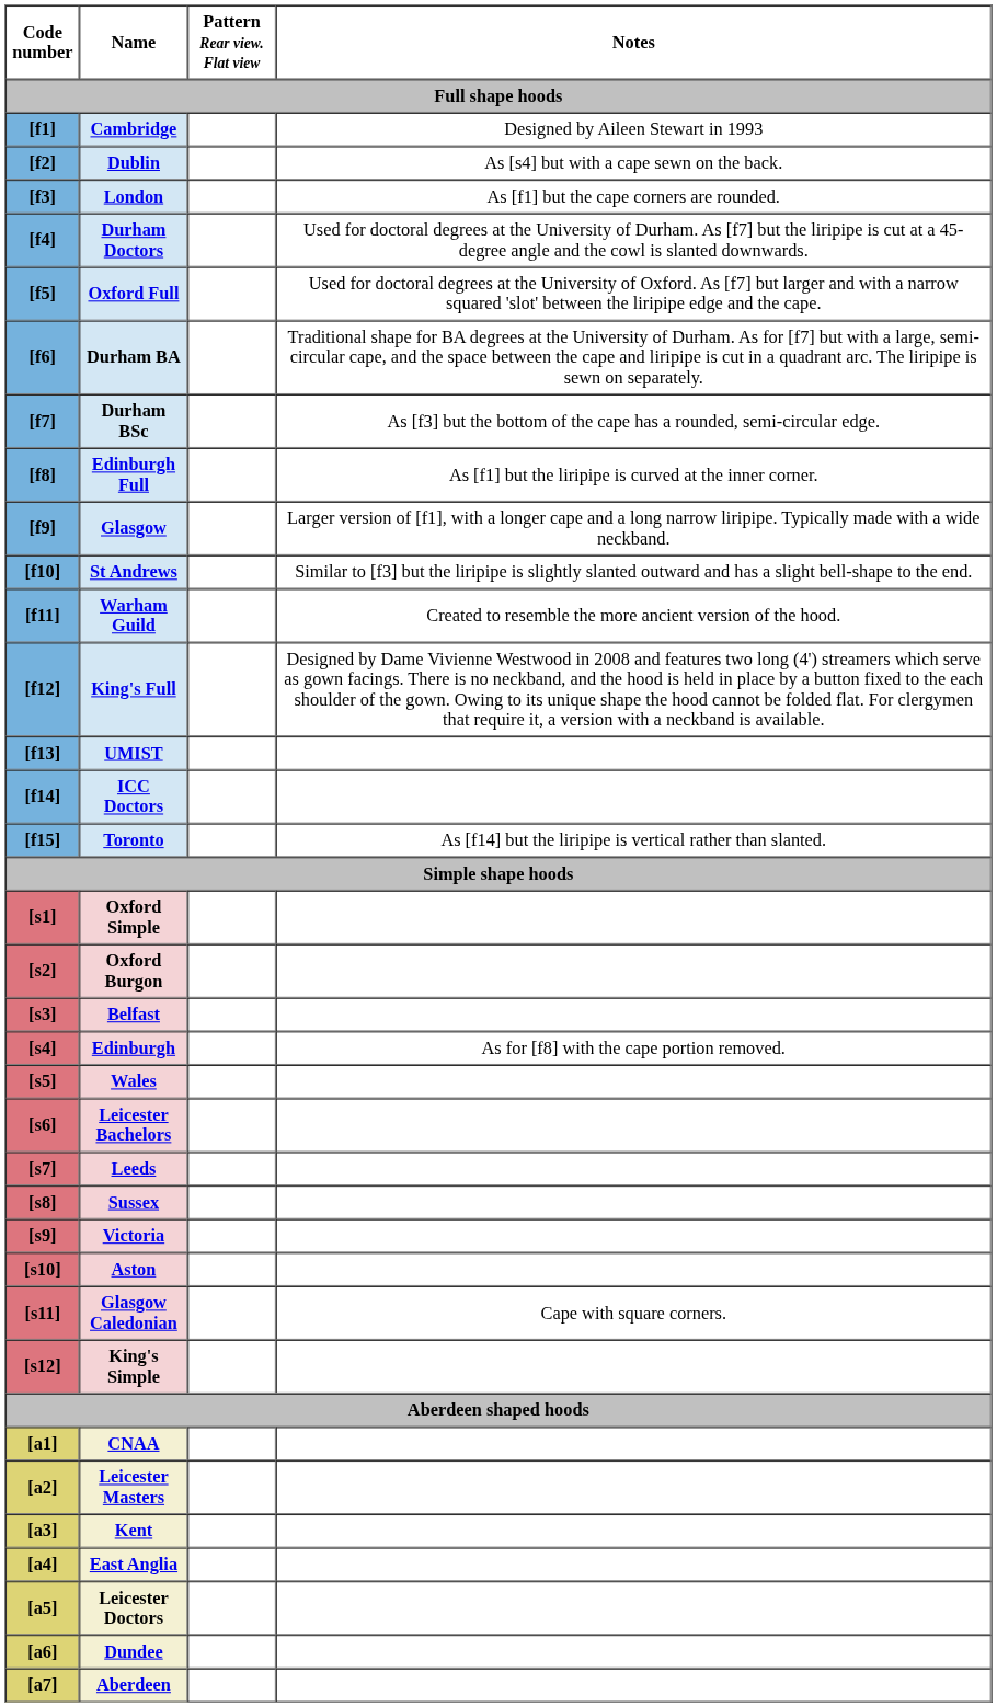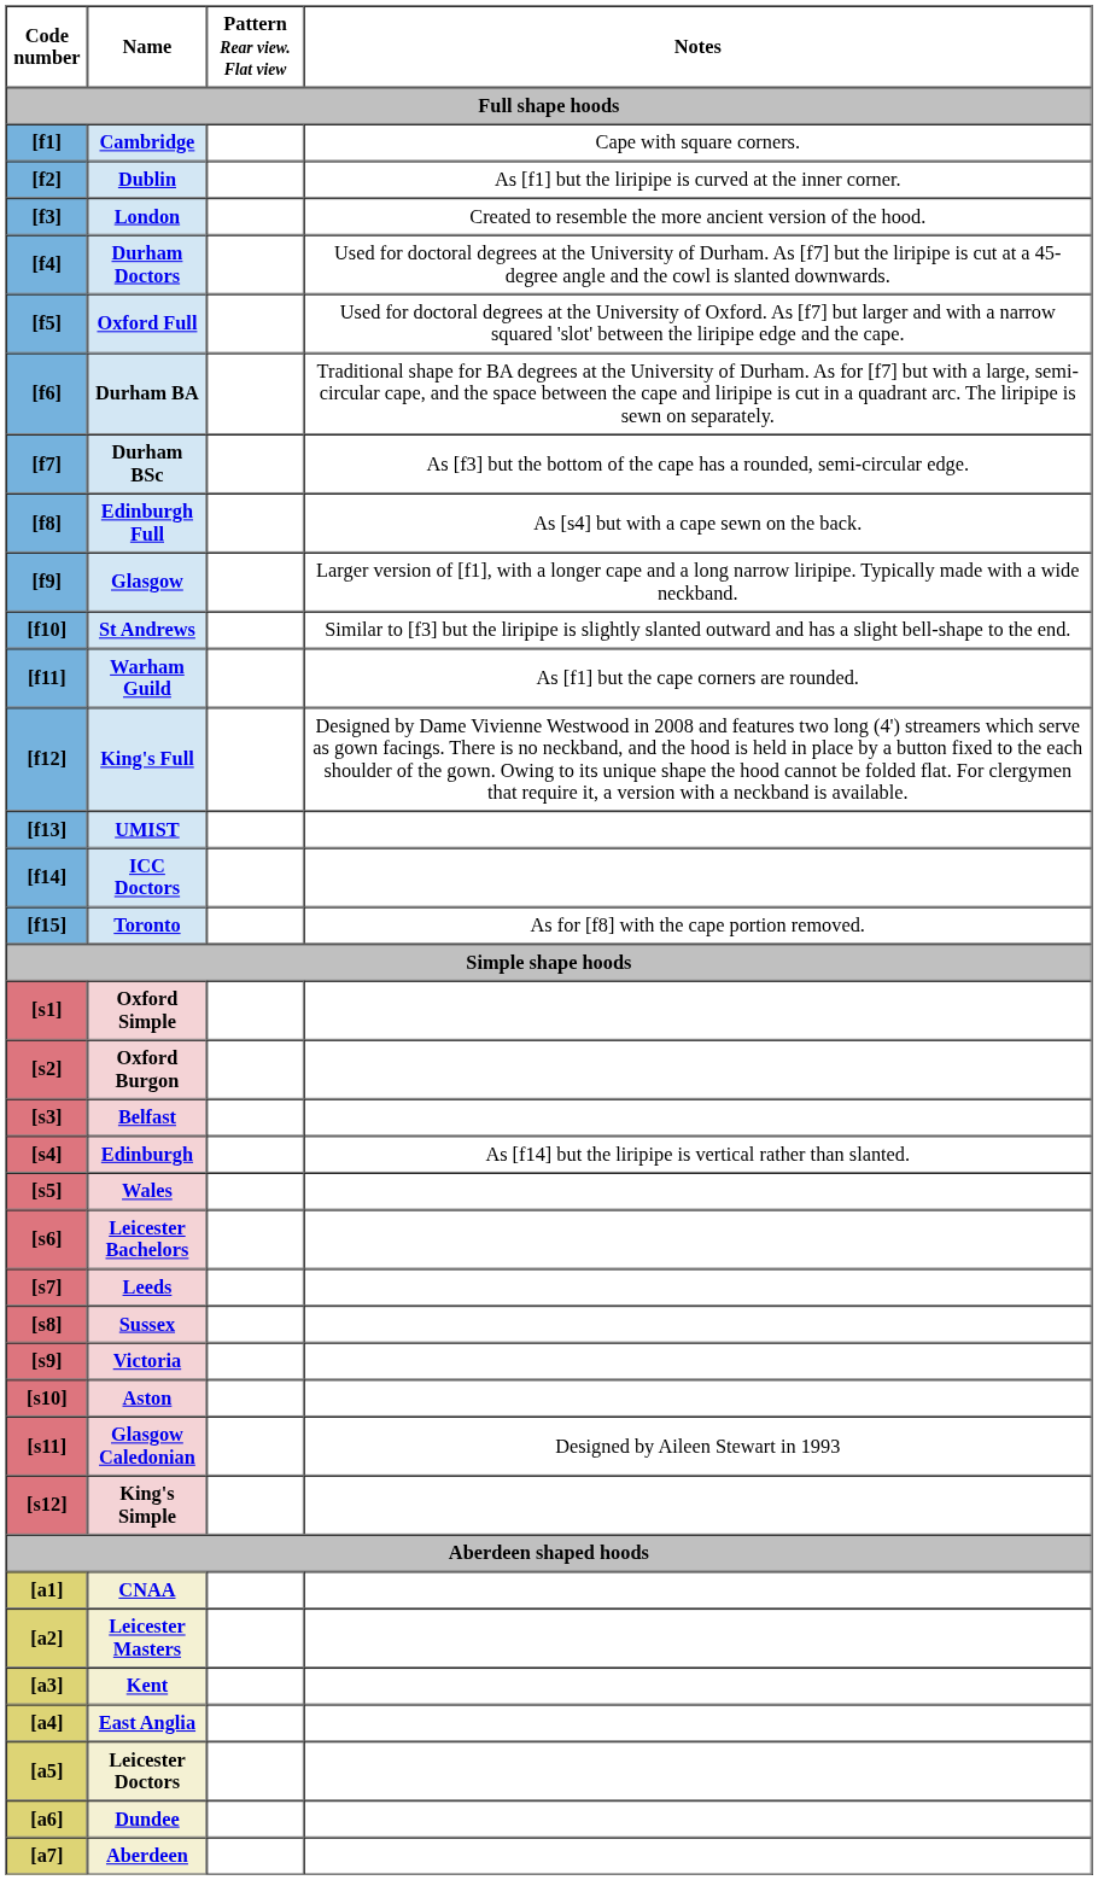 <table border="1" cellpadding="5" cellspacing="0" style="text-align: center;" style="float: right;">
 <tr>
 <th>Code <br>number<br></th>
 <th>Name</th>
 <th>Pattern<br> <small><em>Rear view.  Flat view</em></small></th>
 <th>Notes  <br></th>
 </tr>
 <tr>
 <th colspan="4" align="center" style="background:#C0C0C0">Full shape hoods</th>
 </tr>
 <tr>
 <td style="background:#75b2dd"><strong>[f1]</strong></td>
 <td style="background:#d3e7f4"><a href='#'><strong>Cambridge</strong></a></td>
 <td></td>
-<td>Designed by Aileen Stewart in 1993</td>
+<td>Cape with square corners.</td>
 </tr>
 <tr>
 <td style="background:#75b2dd"><strong>[f2]</strong></td>
 <td style="background:#d3e7f4"><a href='#'><strong>Dublin</strong></a></td>
 <td></td>
-<td>As [s4] but with a cape sewn on the back.</td>
+<td>As [f1] but the liripipe is curved at the inner corner.</td>
 </tr>
 <tr>
 <td style="background:#75b2dd"><strong>[f3]</strong></td>
 <td style="background:#d3e7f4"><a href='#'><strong>London</strong></a></td>
 <td></td>
-<td>As [f1] but the cape corners are rounded.</td>
+<td>Created to resemble the more ancient version of the hood.</td>
 </tr>
 <tr>
 <td style="background:#75b2dd"><strong>[f4]</strong></td>
 <td style="background:#d3e7f4"><a href='#'><strong>Durham <br>Doctors</strong></a><br></td>
 <td></td>
 <td>Used for doctoral degrees at the University of Durham. As [f7] but the liripipe is cut at a 45-degree angle and the cowl is slanted downwards.</td>
 </tr>
 <tr>
 <td style="background:#75b2dd"><strong>[f5]</strong></td>
 <td style="background:#d3e7f4"><a href='#'><strong>Oxford Full</strong></a></td>
 <td></td>
 <td>Used for doctoral degrees at the University of Oxford. As [f7] but larger and with a narrow squared 'slot' between the liripipe edge and the cape.</td>
 </tr>
 <tr>
 <td style="background:#75b2dd"><strong>[f6]</strong></td>
 <td style="background:#d3e7f4"><strong>Durham BA</strong></td>
 <td></td>
 <td>Traditional shape for BA degrees at the University of Durham. As for [f7] but with a large, semi-circular cape, and the space between the cape and liripipe is cut in a quadrant arc. The liripipe is sewn on separately.</td>
 </tr>
 <tr>
 <td style="background:#75b2dd"><strong>[f7]</strong></td>
 <td style="background:#d3e7f4"><strong>Durham BSc</strong></td>
 <td></td>
 <td>As [f3] but the bottom of the cape has a rounded, semi-circular edge.</td>
 </tr>
 <tr>
 <td style="background:#75b2dd"><strong>[f8]</strong></td>
 <td style="background:#d3e7f4"><strong><a href='#'>Edinburgh <br>Full</a></strong></td>
 <td></td>
-<td>As [f1] but the liripipe is curved at the inner corner.</td>
+<td>As [s4] but with a cape sewn on the back.</td>
 </tr>
 <tr>
 <td style="background:#75b2dd"><strong>[f9]</strong></td>
 <td style="background:#d3e7f4"><strong><a href='#'>Glasgow</a></strong></td>
 <td></td>
 <td>Larger version of [f1], with a longer cape and a long narrow liripipe. Typically made with a wide neckband.</td>
 </tr>
 <tr>
 <td style="background:#75b2dd"><strong>[f10]</strong></td>
 <td style="background:#d3e7f4"><a href='#'><strong>St Andrews</strong></a></td>
 <td></td>
 <td>Similar to [f3] but the liripipe is slightly slanted outward and has a slight bell-shape to the end.</td>
 </tr>
 <tr>
 <td style="background:#75b2dd"><strong>[f11]</strong></td>
 <td style="background:#d3e7f4"><strong><a href='#'>Warham Guild</a></strong><br></td>
 <td></td>
-<td>Created to resemble the more ancient version of the hood.</td>
+<td>As [f1] but the cape corners are rounded.</td>
 </tr>
 <tr>
 <td style="background:#75b2dd"><strong>[f12]</strong></td>
 <td style="background:#d3e7f4"><strong><a href='#'>King's Full</a></strong></td>
 <td></td>
 <td>Designed by Dame Vivienne Westwood in 2008 and features two long (4') streamers which serve as gown facings. There is no neckband, and the hood is held in place by a button fixed to the each shoulder of the gown. Owing to its unique shape the hood cannot be folded flat. For clergymen that require it, a version with a neckband is available.</td>
 </tr>
 <tr>
 <td style="background:#75b2dd"><strong>[f13]</strong></td>
 <td style="background:#d3e7f4"><strong><a href='#'>UMIST</a></strong></td>
 <td></td>
 <td></td>
 </tr>
 <tr>
 <td style="background:#75b2dd"><strong>[f14]</strong></td>
 <td style="background:#d3e7f4"><a href='#'><strong>ICC Doctors</strong></a></td>
 <td></td>
 <td></td>
 </tr>
 <tr>
 <td style="background:#75b2dd"><strong>[f15]</strong></td>
 <td style="background:#d3e7f4"><strong><a href='#'>Toronto</a></strong></td>
 <td></td>
-<td>As [f14] but the liripipe is vertical rather than slanted.</td>
+<td>As for [f8] with the cape portion removed.</td>
 </tr>
 <tr>
 <th colspan="4" align="center" style="background:#C0C0C0">Simple shape hoods</th>
 </tr>
 <tr>
 <td style="background:#dd757e"><strong>[s1]</strong></td>
 <td style="background:#f4d3d6"><strong>Oxford <br>Simple</strong><br></td>
 <td></td>
 <td></td>
 </tr>
 <tr>
 <td style="background:#dd757e"><strong>[s2]</strong></td>
 <td style="background:#f4d3d6"><strong>Oxford <br>Burgon</strong><br></td>
 <td></td>
 <td></td>
 </tr>
 <tr>
 <td style="background:#dd757e"><strong>[s3]</strong></td>
 <td style="background:#f4d3d6"><strong><a href='#'>Belfast</a></strong></td>
 <td></td>
 <td></td>
 </tr>
 <tr>
 <td style="background:#dd757e"><strong>[s4]</strong></td>
 <td style="background:#f4d3d6"><strong><a href='#'>Edinburgh</a></strong></td>
 <td></td>
-<td>As for [f8] with the cape portion removed.</td>
+<td>As [f14] but the liripipe is vertical rather than slanted.</td>
 </tr>
 <tr>
 <td style="background:#dd757e"><strong>[s5]</strong></td>
 <td style="background:#f4d3d6"><a href='#'><strong>Wales</strong></a></td>
 <td></td>
 <td></td>
 </tr>
 <tr>
 <td style="background:#dd757e"><strong>[s6]</strong></td>
 <td style="background:#f4d3d6"><strong><a href='#'>Leicester <br>Bachelors</a></strong></td>
 <td></td>
 <td></td>
 </tr>
 <tr>
 <td style="background:#dd757e"><strong>[s7]</strong></td>
 <td style="background:#f4d3d6"><a href='#'><strong>Leeds</strong></a></td>
 <td></td>
 <td></td>
 </tr>
 <tr>
 <td style="background:#dd757e"><strong>[s8]</strong></td>
 <td style="background:#f4d3d6"><strong><a href='#'>Sussex</a></strong></td>
 <td></td>
 <td></td>
 </tr>
 <tr>
 <td style="background:#dd757e"><strong>[s9]</strong></td>
 <td style="background:#f4d3d6"><a href='#'><strong>Victoria</strong></a></td>
 <td></td>
 <td></td>
 </tr>
 <tr>
 <td style="background:#dd757e"><strong>[s10]</strong></td>
 <td style="background:#f4d3d6"><strong><a href='#'>Aston</a></strong></td>
 <td></td>
 <td></td>
 </tr>
 <tr>
 <td style="background:#dd757e"><strong>[s11]</strong></td>
 <td style="background:#f4d3d6"><strong><a href='#'>Glasgow <br>Caledonian</a></strong></td>
 <td></td>
-<td>Cape with square corners.</td>
+<td>Designed by Aileen Stewart in 1993</td>
 </tr>
 <tr>
 <td style="background:#dd757e"><strong>[s12]</strong></td>
 <td style="background:#f4d3d6"><strong>King's <br>Simple</strong><br></td>
 <td></td>
 <td></td>
 </tr>
 <tr>
 <th colspan="4" align="center" style="background:#C0C0C0">Aberdeen shaped hoods</th>
 </tr>
 <tr>
 <td style="background:#ddd475"><strong>[a1]</strong></td>
 <td style="background:#f4f1d3"><a href='#'><strong>CNAA</strong></a></td>
 <td></td>
 <td></td>
 </tr>
 <tr>
 <td style="background:#ddd475"><strong>[a2]</strong></td>
 <td style="background:#f4f1d3"><strong><a href='#'>Leicester <br>Masters</a></strong></td>
 <td></td>
 <td></td>
 </tr>
 <tr>
 <td style="background:#ddd475"><strong>[a3]</strong></td>
 <td style="background:#f4f1d3"><a href='#'><strong>Kent</strong></a></td>
 <td></td>
 <td></td>
 </tr>
 <tr>
 <td style="background:#ddd475"><strong>[a4]</strong></td>
 <td style="background:#f4f1d3"><strong><a href='#'>East Anglia</a></strong></td>
 <td></td>
 <td></td>
 </tr>
 <tr>
 <td style="background:#ddd475"><strong>[a5]</strong></td>
 <td style="background:#f4f1d3"><strong>Leicester <br>Doctors</strong><br></td>
 <td></td>
 <td></td>
 </tr>
 <tr>
 <td style="background:#ddd475"><strong>[a6]</strong></td>
 <td style="background:#f4f1d3"><strong><a href='#'>Dundee</a></strong></td>
 <td></td>
 <td></td>
 </tr>
 <tr>
 <td style="background:#ddd475"><strong>[a7]</strong></td>
 <td style="background:#f4f1d3"><strong><a href='#'>Aberdeen</a></strong></td>
 <td></td>
 <td></td>
 </tr>
 </table>
